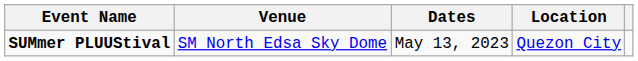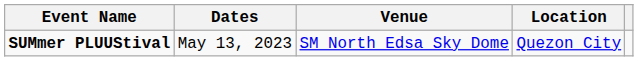 <table class="wikitable">
 <tr>
 <th>Event Name</th>
+<th>Dates</th>
 <th>Venue</th>
-<th>Dates</th>
 <th>Location</th>
 <th></th>
 </tr>
 <tr>
 <td><strong>SUMmer PLUUStival</strong></td>
+<td>May 13, 2023</td>
 <td><a href='#'>SM North Edsa Sky Dome</a></td>
-<td>May 13, 2023</td>
 <td><a href='#'>Quezon City</a></td>
 <td></td>
 </tr>
 </table>
